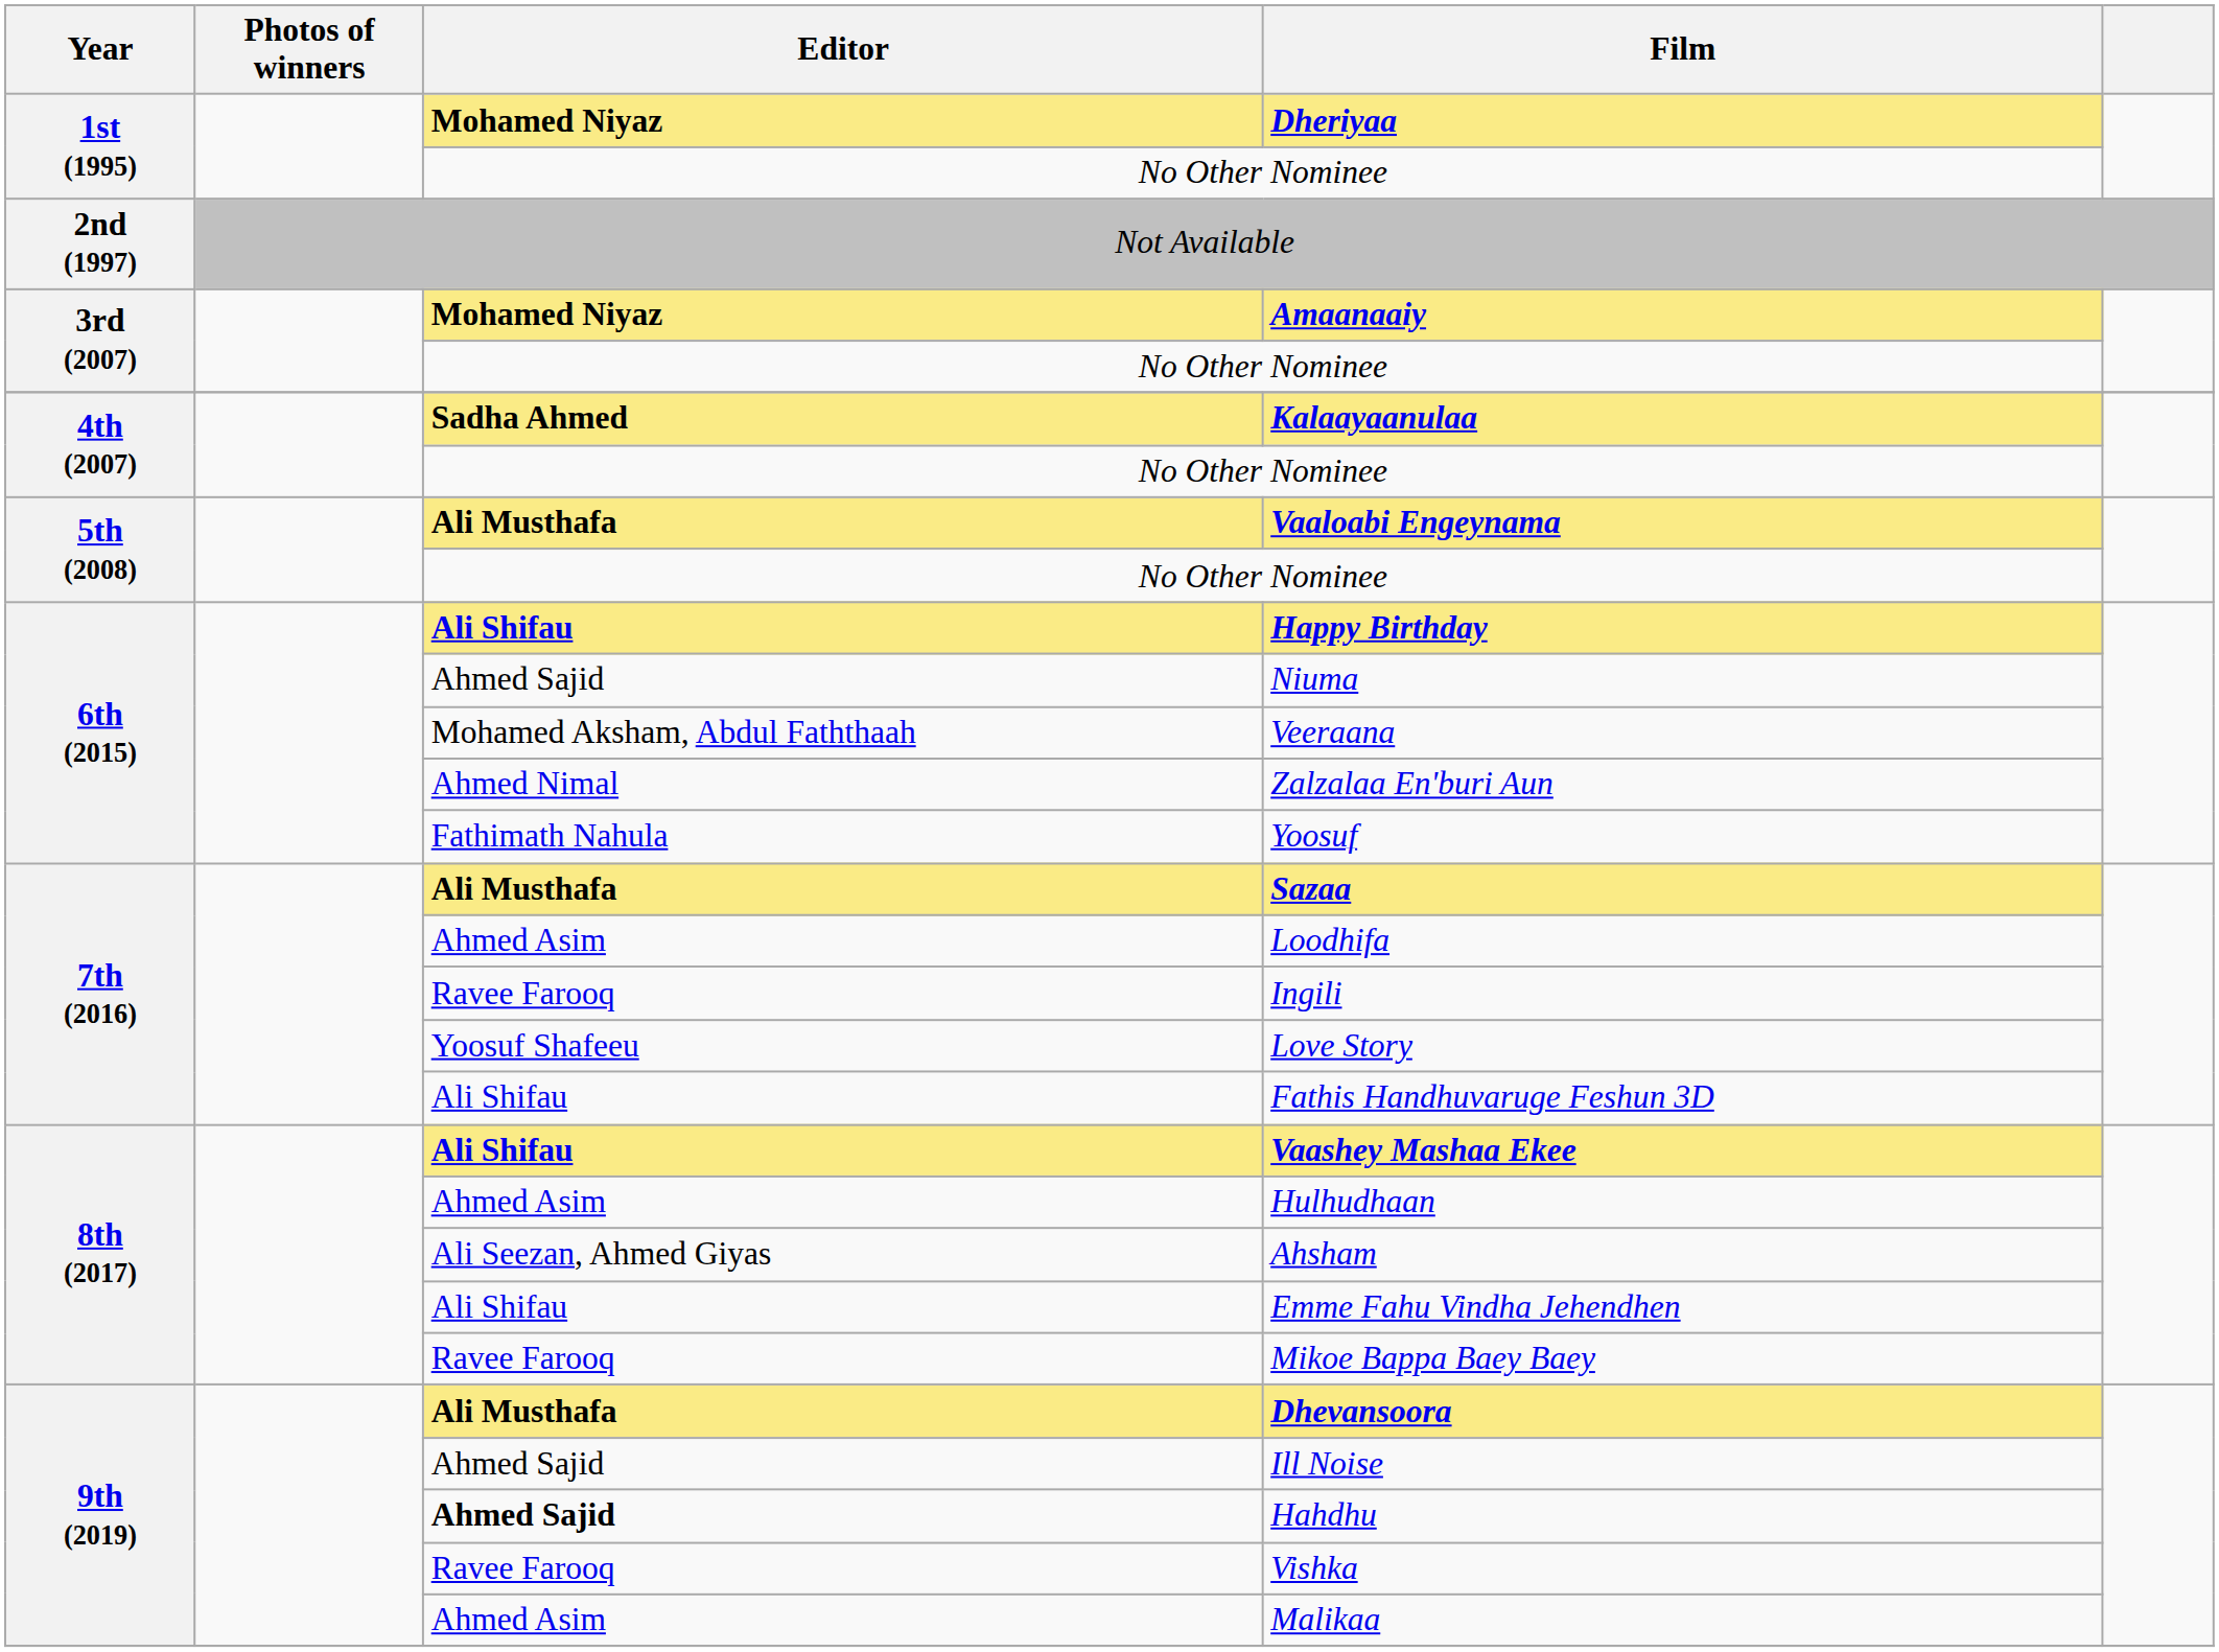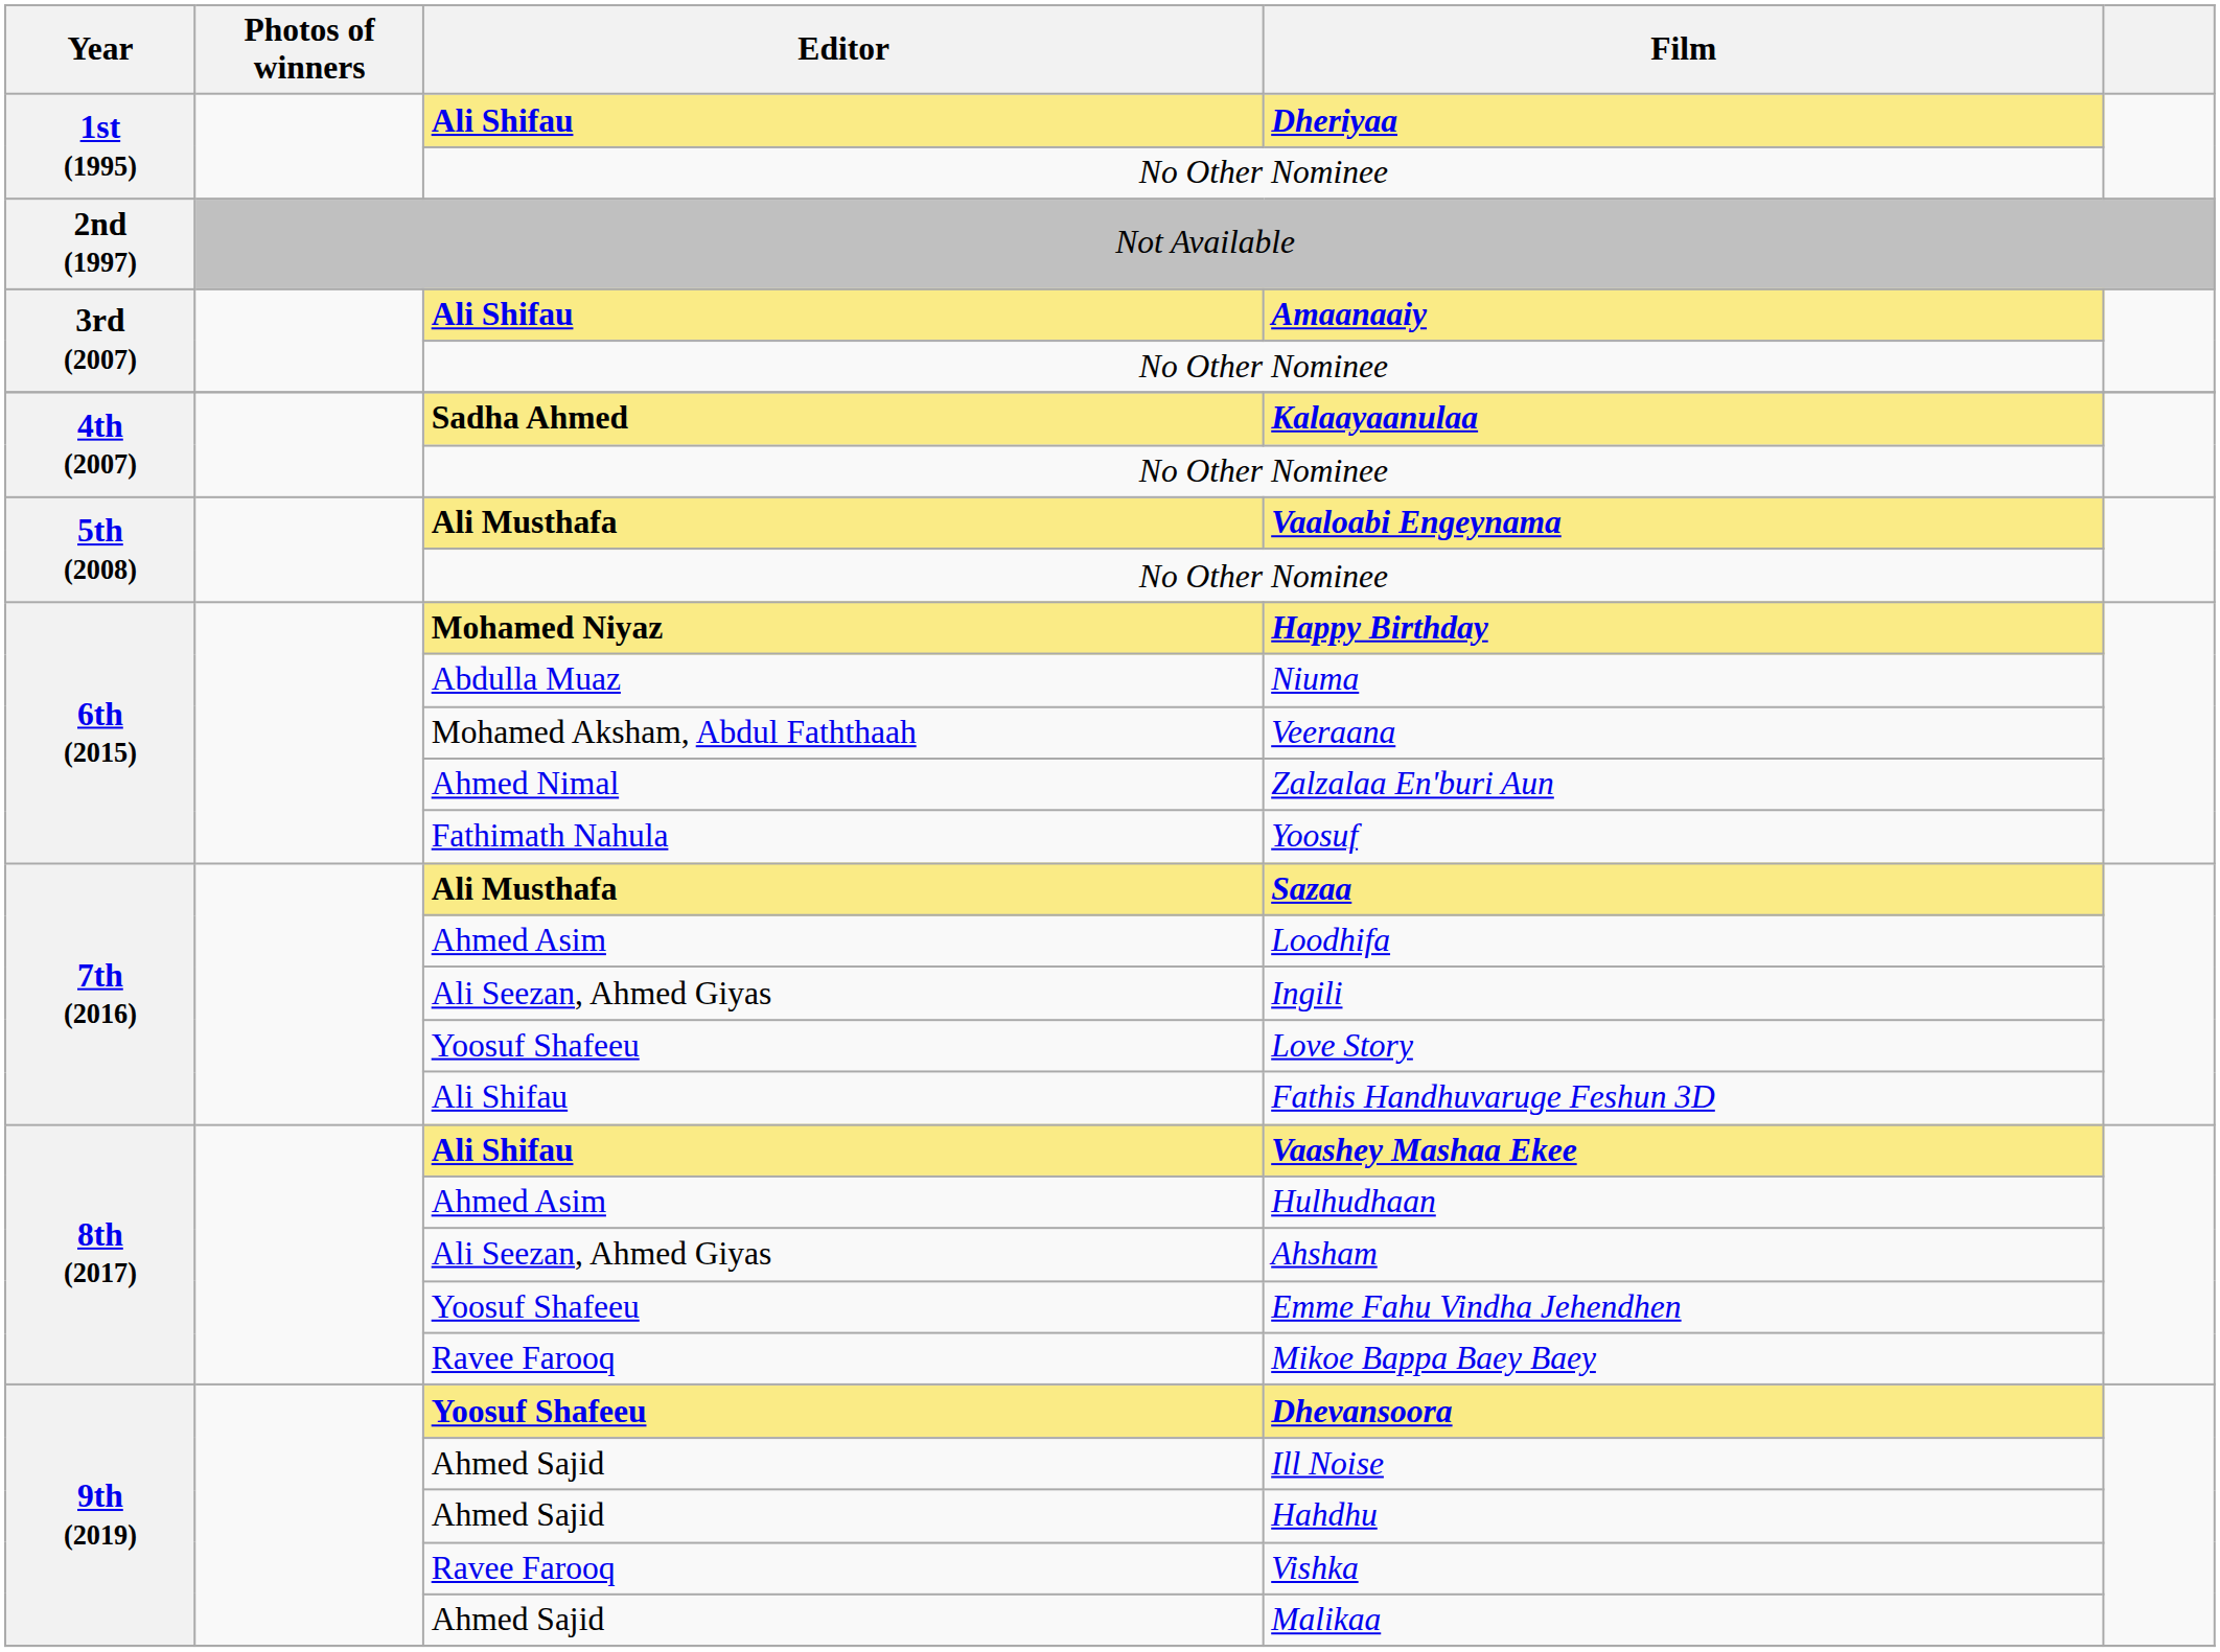 <table class="wikitable sortable" style="width:85%; text-align:left;">
 <tr>
 <th scope="col" style="width:3%; text-align:center;">Year</th>
 <th scope="col" style="width:3%;text-align:center;">Photos of winners</th>
 <th scope="col" style="width:15%;text-align:center;">Editor</th>
 <th scope="col" style="width:15%;text-align:center;">Film</th>
 <th scope="col" style="width:2%" class="unsortable"></th>
 </tr>
 <tr>
 <th scope="row" rowspan=2 style="text-align:center"><a href='#'>1st</a><br><small>(1995)</small></th>
 <td rowspan=2 style="text-align:center"></td>
-<td style="background:#FAEB86;"><strong>Mohamed Niyaz</strong></td>
+<td style="background:#FAEB86;"><strong> <a href='#'>Ali Shifau</a> </strong></td>
 <td style="background:#FAEB86;"><strong><em><a href='#'>Dheriyaa</a></em></strong></td>
 <td rowspan=2 style="text-align: center;"></td>
 </tr>
 <tr>
 <td colspan=2 style="text-align:center"><em>No Other Nominee</em></td>
 </tr>
 <tr>
 <th scope="row" style="text-align:center">2nd<br><small>(1997)</small></th>
 <td bgcolor="#C0C0C0" align="center" colspan="4"><em>Not Available</em></td>
 </tr>
 <tr>
 <th scope="row" rowspan=2 style="text-align:center">3rd<br><small>(2007)</small></th>
 <td rowspan=2 style="text-align:center"></td>
-<td style="background:#FAEB86;"><strong>Mohamed Niyaz</strong></td>
+<td style="background:#FAEB86;"><strong><a href='#'>Ali Shifau</a></strong></td>
 <td style="background:#FAEB86;"><strong><em><a href='#'>Amaanaaiy</a></em></strong></td>
 <td rowspan=2 style="text-align: center;"></td>
 </tr>
 <tr>
 <td colspan=2 style="text-align:center"><em>No Other Nominee</em></td>
 </tr>
 <tr>
 </tr>
 <tr>
 <th scope="row" rowspan=2 style="text-align:center"><a href='#'>4th</a><br><small>(2007)</small></th>
 <td rowspan=2 style="text-align:center"></td>
 <td style="background:#FAEB86;"><strong>  Sadha Ahmed</strong></td>
 <td style="background:#FAEB86;"><strong><em><a href='#'>Kalaayaanulaa</a></em></strong></td>
 <td rowspan=2 style="text-align: center;"></td>
 </tr>
 <tr>
 <td colspan=2 style="text-align:center"><em>No Other Nominee</em></td>
 </tr>
 <tr>
 <th scope="row" rowspan=2 style="text-align:center"><a href='#'>5th</a><br><small>(2008)</small></th>
 <td rowspan=2 style="text-align:center"></td>
 <td style="background:#FAEB86;"><strong>Ali Musthafa</strong></td>
 <td style="background:#FAEB86;"><strong><em><a href='#'>Vaaloabi Engeynama</a></em></strong></td>
 <td rowspan=2 style="text-align: center;"></td>
 </tr>
 <tr>
 <td colspan=2 style="text-align:center"><em>No Other Nominee</em></td>
 </tr>
 <tr>
 <th scope="row" rowspan=5 style="text-align:center"><a href='#'>6th</a><br><small>(2015)</small></th>
 <td rowspan=5 style="text-align:center"></td>
-<td style="background:#FAEB86;"><strong> <a href='#'>Ali Shifau</a> </strong></td>
+<td style="background:#FAEB86;"><strong>Mohamed Niyaz</strong></td>
 <td style="background:#FAEB86;"><strong><em><a href='#'>Happy Birthday</a></em></strong></td>
 <td rowspan=5 style="text-align: center;"></td>
 </tr>
 <tr>
-<td>Ahmed Sajid</td>
+<td><a href='#'>Abdulla Muaz</a></td>
 <td><em><a href='#'>Niuma</a></em></td>
 </tr>
 <tr>
 <td>Mohamed Aksham, <a href='#'>Abdul Faththaah</a></td>
 <td><em><a href='#'>Veeraana</a></em></td>
 </tr>
 <tr>
 <td><a href='#'>Ahmed Nimal</a></td>
 <td><em><a href='#'>Zalzalaa En'buri Aun</a></em></td>
 </tr>
 <tr>
 <td><a href='#'>Fathimath Nahula</a></td>
 <td><em><a href='#'>Yoosuf</a></em></td>
 </tr>
 <tr>
 <th scope="row" rowspan=5 style="text-align:center"><a href='#'>7th</a><br><small>(2016)</small></th>
 <td rowspan=5 style="text-align:center"></td>
 <td style="background:#FAEB86;"><strong>  Ali Musthafa</strong></td>
 <td style="background:#FAEB86;"><strong><em><a href='#'>Sazaa</a></em></strong></td>
 <td rowspan=5 style="text-align: center;"></td>
 </tr>
 <tr>
 <td><a href='#'>Ahmed Asim</a></td>
 <td><em><a href='#'>Loodhifa</a></em></td>
 </tr>
 <tr>
-<td><a href='#'>Ravee Farooq</a></td>
+<td><a href='#'>Ali Seezan</a>, Ahmed Giyas</td>
 <td><em><a href='#'>Ingili</a></em></td>
 </tr>
 <tr>
 <td><a href='#'>Yoosuf Shafeeu</a></td>
 <td><em><a href='#'>Love Story</a></em></td>
 </tr>
 <tr>
 <td><a href='#'>Ali Shifau</a></td>
 <td><em><a href='#'>Fathis Handhuvaruge Feshun 3D</a></em></td>
 </tr>
 <tr>
 <th scope="row" rowspan=5 style="text-align:center"><a href='#'>8th</a><br><small>(2017)</small></th>
 <td rowspan=5 style="text-align:center"></td>
 <td style="background:#FAEB86;"><strong><a href='#'>Ali Shifau</a></strong></td>
 <td style="background:#FAEB86;"><strong><em><a href='#'>Vaashey Mashaa Ekee</a></em></strong></td>
 <td rowspan=5 style="text-align: center;"></td>
 </tr>
 <tr>
 <td><a href='#'>Ahmed Asim</a></td>
 <td><em><a href='#'>Hulhudhaan</a></em></td>
 </tr>
 <tr>
 <td><a href='#'>Ali Seezan</a>, Ahmed Giyas</td>
 <td><em><a href='#'>Ahsham</a></em></td>
 </tr>
 <tr>
-<td><a href='#'>Ali Shifau</a></td>
+<td><a href='#'>Yoosuf Shafeeu</a></td>
 <td><em><a href='#'>Emme Fahu Vindha Jehendhen</a></em></td>
 </tr>
 <tr>
 <td><a href='#'>Ravee Farooq</a></td>
 <td><em><a href='#'>Mikoe Bappa Baey Baey</a></em></td>
 </tr>
 <tr>
 <th scope="row" rowspan=5 style="text-align:center"><a href='#'>9th</a><br><small>(2019)</small></th>
 <td rowspan=5 style="text-align:center"></td>
-<td style="background:#FAEB86;"><strong>Ali Musthafa</strong></td>
+<td style="background:#FAEB86;"><strong><a href='#'>Yoosuf Shafeeu</a></strong></td>
 <td style="background:#FAEB86;"><strong><em><a href='#'>Dhevansoora</a></em></strong></td>
 <td rowspan=5 style="text-align: center;"></td>
 </tr>
 <tr>
 <td>Ahmed Sajid</td>
 <td><em><a href='#'>Ill Noise</a></em></td>
 </tr>
 <tr>
-<td><strong>Ahmed Sajid</strong></td>
+<td>Ahmed Sajid</td>
 <td><em><a href='#'>Hahdhu</a></em></td>
 </tr>
 <tr>
 <td><a href='#'>Ravee Farooq</a></td>
 <td><em><a href='#'>Vishka</a></em></td>
 </tr>
 <tr>
-<td><a href='#'>Ahmed Asim</a></td>
+<td>Ahmed Sajid</td>
 <td><em><a href='#'>Malikaa</a></em></td>
 </tr>
 <tr>
 </tr>
 </table>
